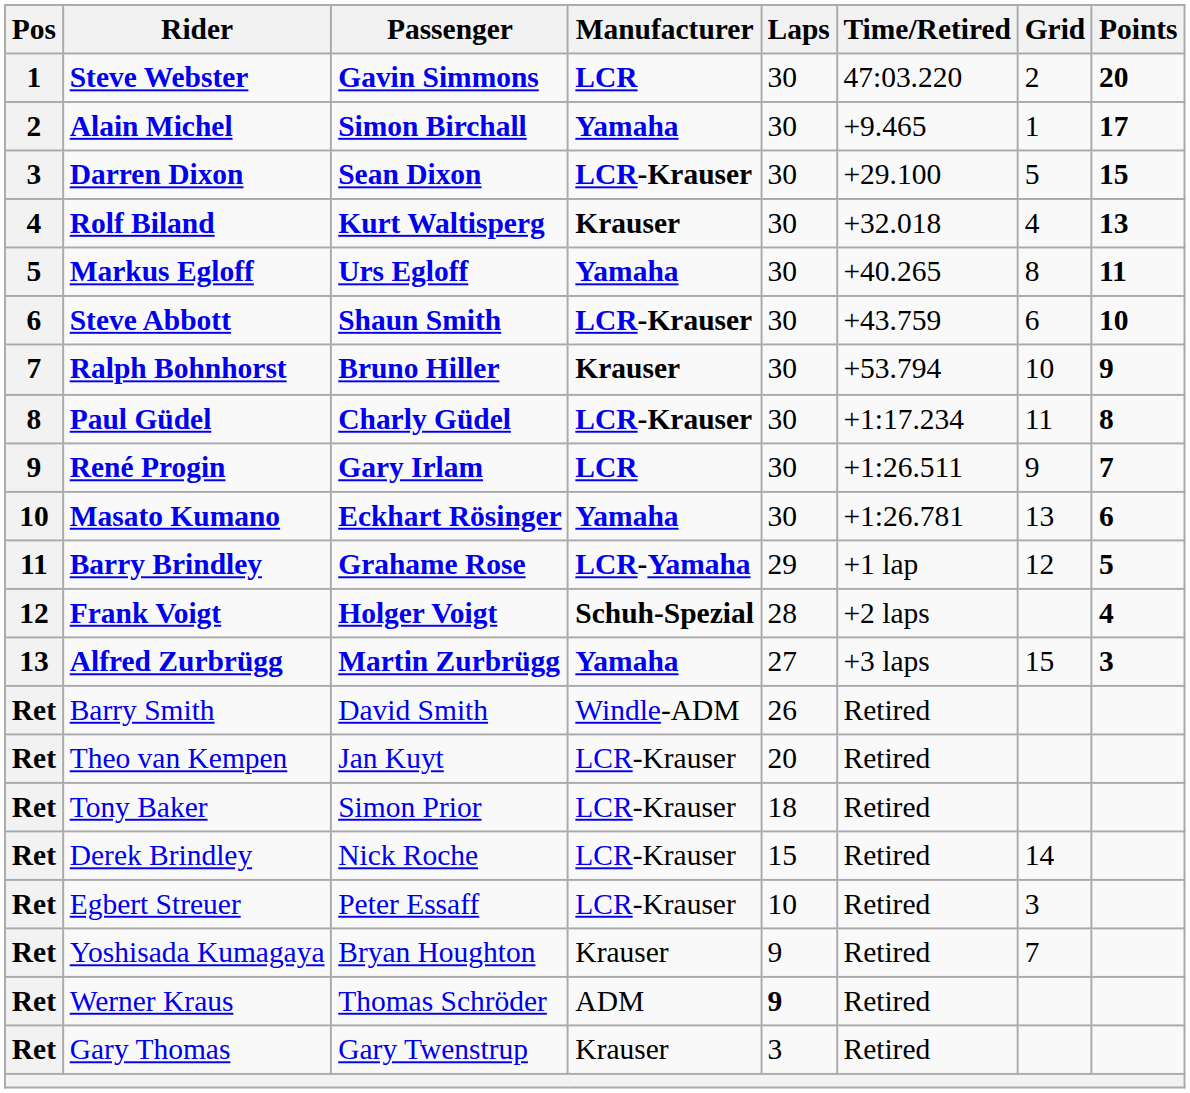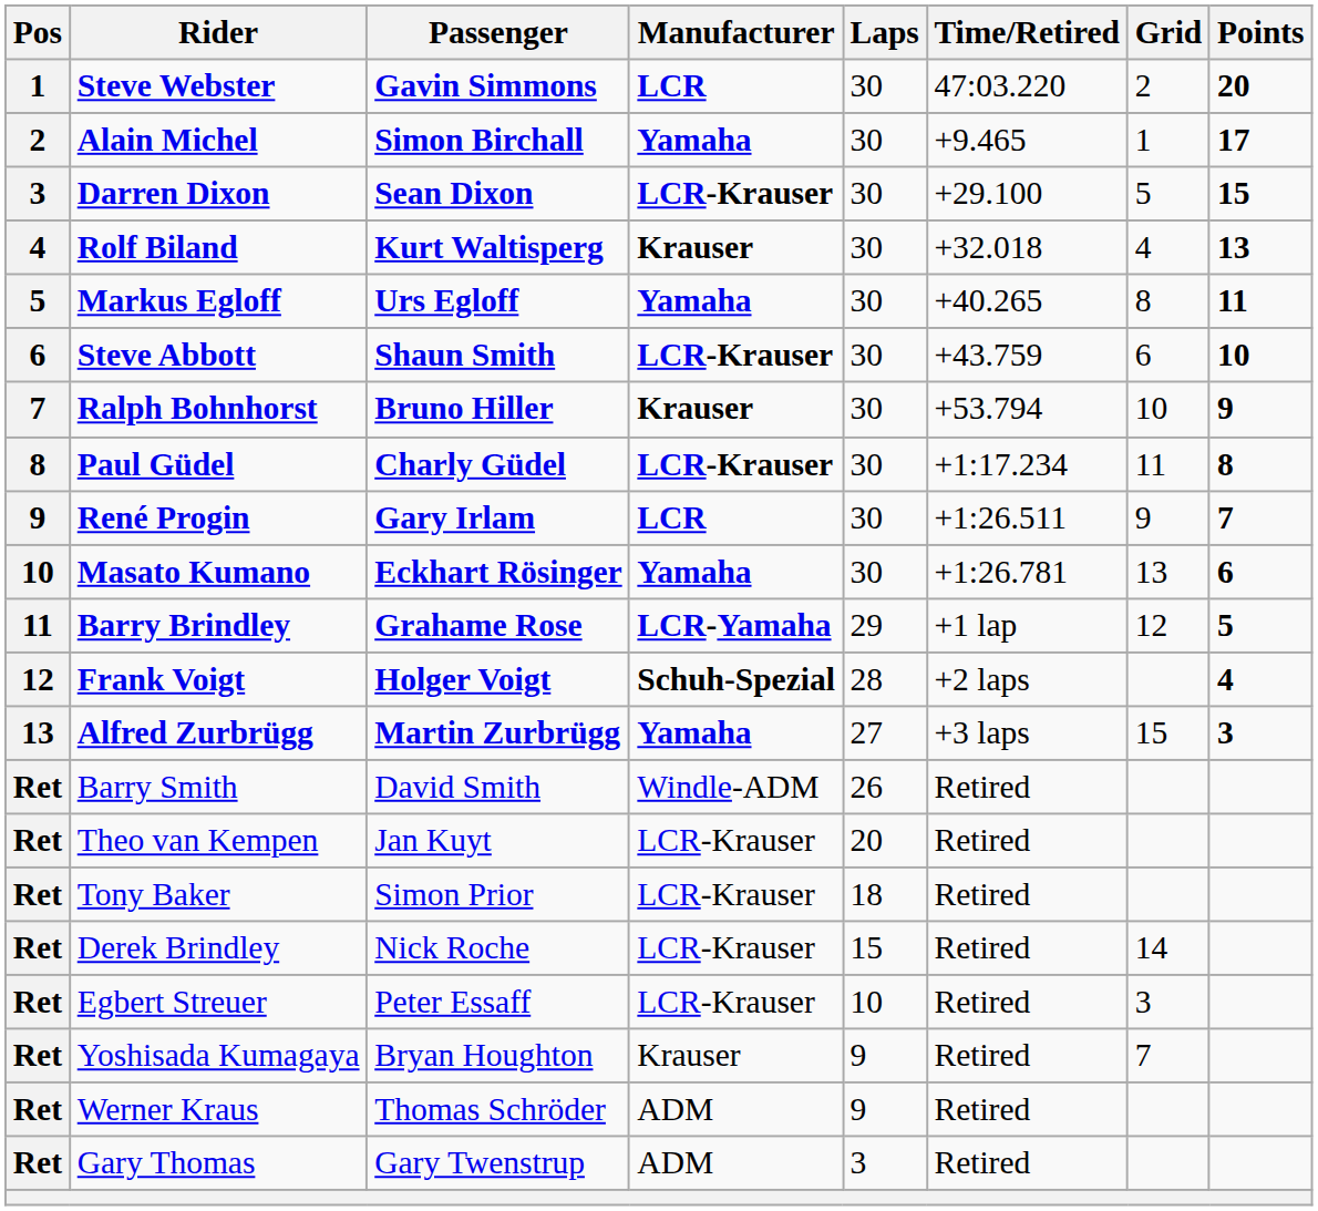 <table class="wikitable" style="font-size: 95%;">
 <tr>
 <th>Pos</th>
 <th>Rider</th>
 <th>Passenger</th>
 <th>Manufacturer</th>
 <th>Laps</th>
 <th>Time/Retired</th>
 <th>Grid</th>
 <th>Points</th>
 </tr>
 <tr>
 <th>1</th>
 <td> <strong><a href='#'>Steve Webster</a></strong></td>
 <td> <strong><a href='#'>Gavin Simmons</a></strong></td>
 <td><strong><a href='#'>LCR</a></strong></td>
 <td>30</td>
 <td>47:03.220</td>
 <td>2</td>
 <td><strong>20</strong></td>
 </tr>
 <tr>
 <th>2</th>
 <td> <strong><a href='#'>Alain Michel</a></strong></td>
 <td> <strong><a href='#'>Simon Birchall</a></strong></td>
 <td><strong><a href='#'>Yamaha</a></strong></td>
 <td>30</td>
 <td>+9.465</td>
 <td>1</td>
 <td><strong>17</strong></td>
 </tr>
 <tr>
 <th>3</th>
 <td> <strong><a href='#'>Darren Dixon</a></strong></td>
 <td> <strong><a href='#'>Sean Dixon</a></strong></td>
 <td><strong><a href='#'>LCR</a>-Krauser</strong></td>
 <td>30</td>
 <td>+29.100</td>
 <td>5</td>
 <td><strong>15</strong></td>
 </tr>
 <tr>
 <th>4</th>
 <td> <strong><a href='#'>Rolf Biland</a></strong></td>
 <td> <strong><a href='#'>Kurt Waltisperg</a></strong></td>
 <td><strong>Krauser</strong></td>
 <td>30</td>
 <td>+32.018</td>
 <td>4</td>
 <td><strong>13</strong></td>
 </tr>
 <tr>
 <th>5</th>
 <td> <strong><a href='#'>Markus Egloff</a></strong></td>
 <td> <strong><a href='#'>Urs Egloff</a></strong></td>
 <td><strong><a href='#'>Yamaha</a></strong></td>
 <td>30</td>
 <td>+40.265</td>
 <td>8</td>
 <td><strong>11</strong></td>
 </tr>
 <tr>
 <th>6</th>
 <td> <strong><a href='#'>Steve Abbott</a></strong></td>
 <td> <strong><a href='#'>Shaun Smith</a></strong></td>
 <td><strong><a href='#'>LCR</a>-Krauser</strong></td>
 <td>30</td>
 <td>+43.759</td>
 <td>6</td>
 <td><strong>10</strong></td>
 </tr>
 <tr>
 <th>7</th>
 <td> <strong><a href='#'>Ralph Bohnhorst</a></strong></td>
 <td> <strong><a href='#'>Bruno Hiller</a></strong></td>
 <td><strong>Krauser</strong></td>
 <td>30</td>
 <td>+53.794</td>
 <td>10</td>
 <td><strong>9</strong></td>
 </tr>
 <tr>
 <th>8</th>
 <td> <strong><a href='#'>Paul Güdel</a></strong></td>
 <td> <strong><a href='#'>Charly Güdel</a></strong></td>
 <td><strong><a href='#'>LCR</a>-Krauser</strong></td>
 <td>30</td>
 <td>+1:17.234</td>
 <td>11</td>
 <td><strong>8</strong></td>
 </tr>
 <tr>
 <th>9</th>
 <td> <strong><a href='#'>René Progin</a></strong></td>
 <td> <strong><a href='#'>Gary Irlam</a></strong></td>
 <td><strong><a href='#'>LCR</a></strong></td>
 <td>30</td>
 <td>+1:26.511</td>
 <td>9</td>
 <td><strong>7</strong></td>
 </tr>
 <tr>
 <th>10</th>
 <td> <strong><a href='#'>Masato Kumano</a></strong></td>
 <td> <strong><a href='#'>Eckhart Rösinger</a></strong></td>
 <td><strong><a href='#'>Yamaha</a></strong></td>
 <td>30</td>
 <td>+1:26.781</td>
 <td>13</td>
 <td><strong>6</strong></td>
 </tr>
 <tr>
 <th>11</th>
 <td> <strong><a href='#'>Barry Brindley</a></strong></td>
 <td> <strong><a href='#'>Grahame Rose</a></strong></td>
 <td><strong><a href='#'>LCR</a>-<a href='#'>Yamaha</a></strong></td>
 <td>29</td>
 <td>+1 lap</td>
 <td>12</td>
 <td><strong>5</strong></td>
 </tr>
 <tr>
 <th>12</th>
 <td> <strong><a href='#'>Frank Voigt</a></strong></td>
 <td> <strong><a href='#'>Holger Voigt</a></strong></td>
 <td><strong>Schuh-Spezial</strong></td>
 <td>28</td>
 <td>+2 laps</td>
 <td></td>
 <td><strong>4</strong></td>
 </tr>
 <tr>
 <th>13</th>
 <td> <strong><a href='#'>Alfred Zurbrügg</a></strong></td>
 <td> <strong><a href='#'>Martin Zurbrügg</a></strong></td>
 <td><strong><a href='#'>Yamaha</a></strong></td>
 <td>27</td>
 <td>+3 laps</td>
 <td>15</td>
 <td><strong>3</strong></td>
 </tr>
 <tr>
 <th>Ret</th>
 <td> <a href='#'>Barry Smith</a></td>
 <td> <a href='#'>David Smith</a></td>
 <td><a href='#'>Windle</a>-ADM</td>
 <td>26</td>
 <td>Retired</td>
 <td></td>
 <td></td>
 </tr>
 <tr>
 <th>Ret</th>
 <td> <a href='#'>Theo van Kempen</a></td>
 <td> <a href='#'>Jan Kuyt</a></td>
 <td><a href='#'>LCR</a>-Krauser</td>
 <td>20</td>
 <td>Retired</td>
 <td></td>
 <td></td>
 </tr>
 <tr>
 <th>Ret</th>
 <td> <a href='#'>Tony Baker</a></td>
 <td> <a href='#'>Simon Prior</a></td>
 <td><a href='#'>LCR</a>-Krauser</td>
 <td>18</td>
 <td>Retired</td>
 <td></td>
 <td></td>
 </tr>
 <tr>
 <th>Ret</th>
 <td> <a href='#'>Derek Brindley</a></td>
 <td> <a href='#'>Nick Roche</a></td>
 <td><a href='#'>LCR</a>-Krauser</td>
 <td>15</td>
 <td>Retired</td>
 <td>14</td>
 <td></td>
 </tr>
 <tr>
 <th>Ret</th>
 <td> <a href='#'>Egbert Streuer</a></td>
 <td> <a href='#'>Peter Essaff</a></td>
 <td><a href='#'>LCR</a>-Krauser</td>
 <td>10</td>
 <td>Retired</td>
 <td>3</td>
 <td></td>
 </tr>
 <tr>
 <th>Ret</th>
 <td> <a href='#'>Yoshisada Kumagaya</a></td>
 <td> <a href='#'>Bryan Houghton</a></td>
 <td>Krauser</td>
 <td>9</td>
 <td>Retired</td>
 <td>7</td>
 <td></td>
 </tr>
 <tr>
 <th>Ret</th>
 <td> <a href='#'>Werner Kraus</a></td>
 <td> <a href='#'>Thomas Schröder</a></td>
 <td>ADM</td>
-<td><strong>9</strong></td>
+<td>9</td>
 <td>Retired</td>
 <td></td>
 <td></td>
 </tr>
 <tr>
 <th>Ret</th>
 <td> <a href='#'>Gary Thomas</a></td>
 <td> <a href='#'>Gary Twenstrup</a></td>
-<td>Krauser</td>
+<td>ADM</td>
 <td>3</td>
 <td>Retired</td>
 <td></td>
 <td></td>
 </tr>
 <tr>
 <th colspan=8></th>
 </tr>
 </table>
